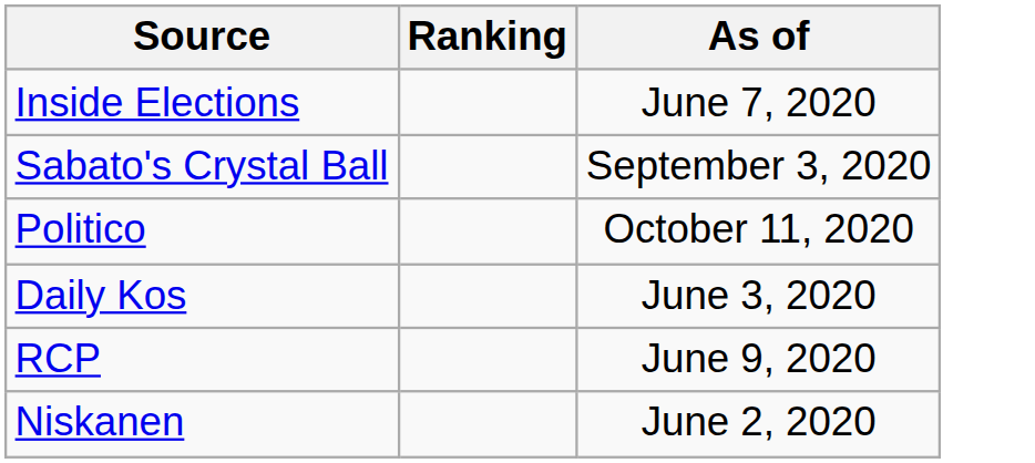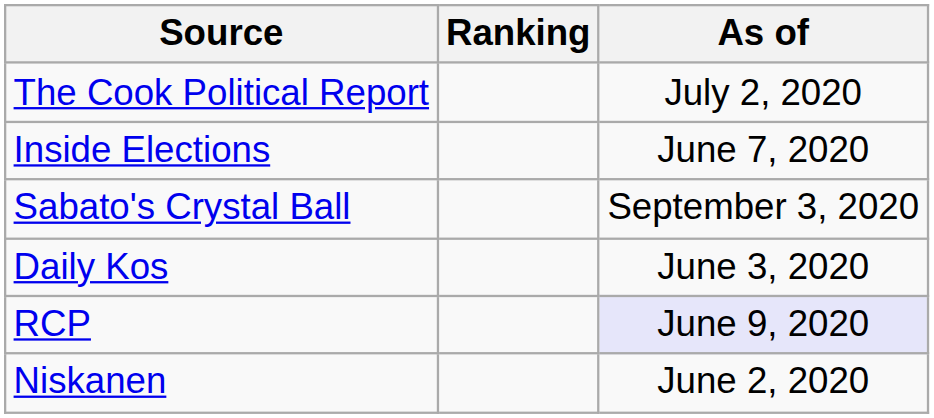 <table class="wikitable" style="text-align:center">
 <tr>
 <th>Source</th>
 <th>Ranking</th>
 <th>As of</th>
+</tr>
+<tr>
+<td align=left><a href='#'>The Cook Political Report</a></td>
+<td></td>
+<td>July 2, 2020</td>
 </tr>
 <tr>
 <td align=left><a href='#'>Inside Elections</a></td>
 <td></td>
 <td>June 7, 2020</td>
 </tr>
 <tr>
 <td align=left><a href='#'>Sabato's Crystal Ball</a></td>
 <td></td>
 <td>September 3, 2020</td>
 </tr>
 <tr>
-<td align="left"><a href='#'>Politico</a></td>
-<td></td>
-<td>October 11, 2020</td>
-</tr>
-<tr>
 <td align="left"><a href='#'>Daily Kos</a></td>
 <td></td>
 <td>June 3, 2020</td>
 </tr>
 <tr>
 <td align="left"><a href='#'>RCP</a></td>
 <td></td>
-<td>June 9, 2020</td>
+<td style="background: lavender;">June 9, 2020</td>
 </tr>
 <tr>
 <td align="left"><a href='#'>Niskanen</a></td>
 <td></td>
 <td>June 2, 2020</td>
 </tr>
 </table>
